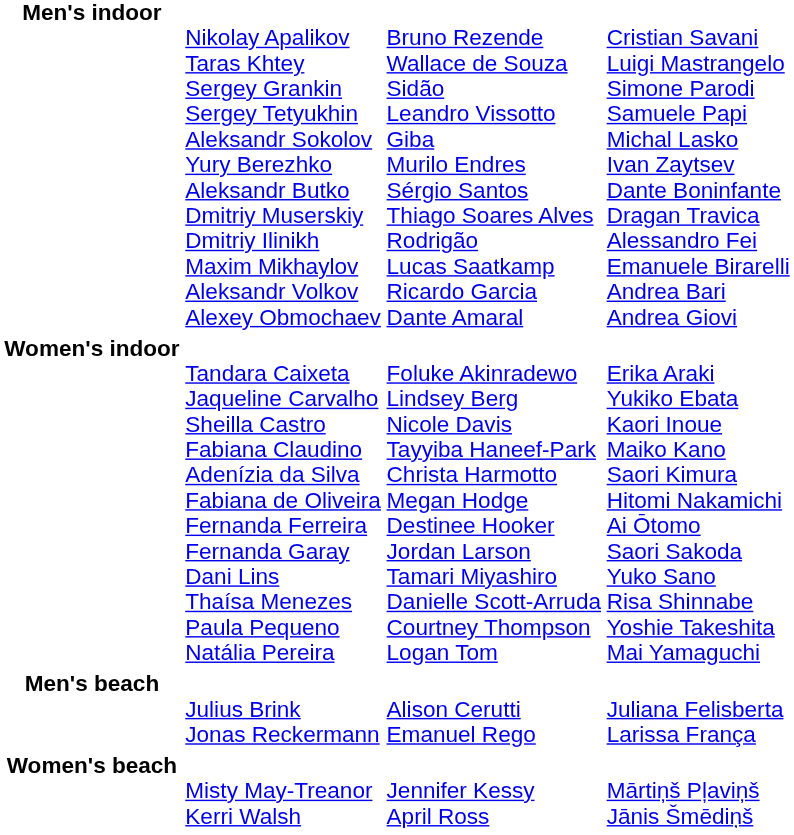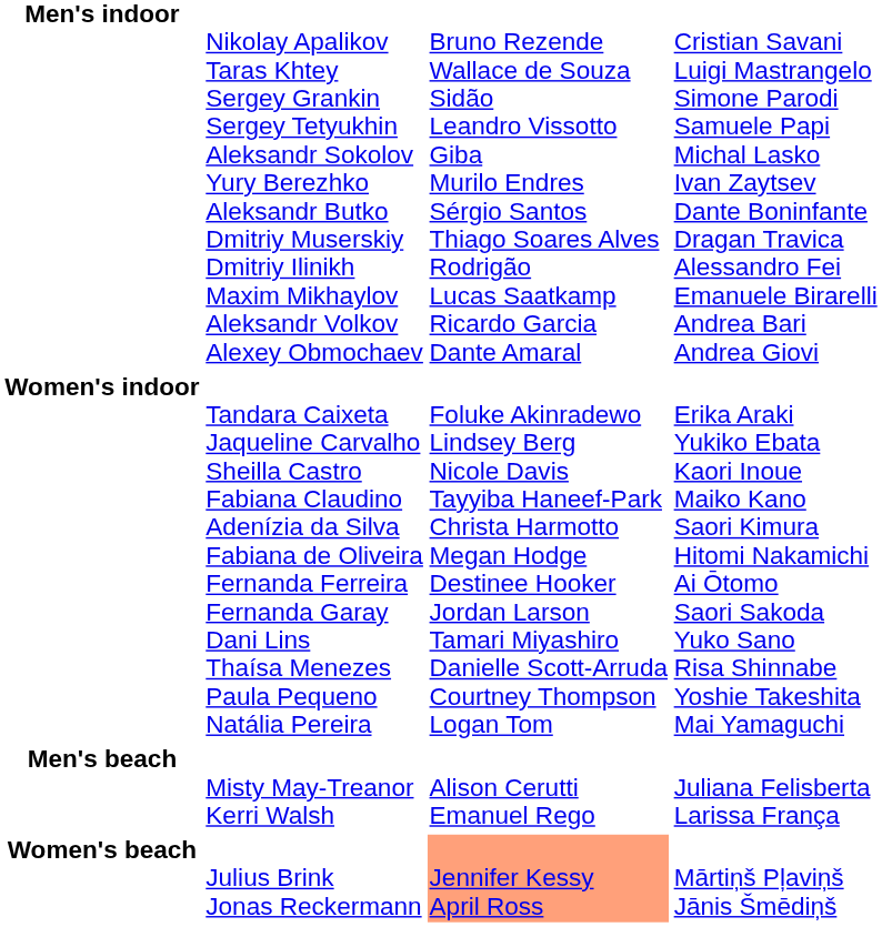 <table>
 <tr valign="top">
 <th scope="row">Men's indoor<br></th>
 <td><br><a href='#'>Nikolay Apalikov</a><br><a href='#'>Taras Khtey</a><br><a href='#'>Sergey Grankin</a><br><a href='#'>Sergey Tetyukhin</a><br><a href='#'>Aleksandr Sokolov</a><br><a href='#'>Yury Berezhko</a><br><a href='#'>Aleksandr Butko</a><br><a href='#'>Dmitriy Muserskiy</a><br><a href='#'>Dmitriy Ilinikh</a><br><a href='#'>Maxim Mikhaylov</a><br><a href='#'>Aleksandr Volkov</a><br><a href='#'>Alexey Obmochaev</a></td>
 <td><br><a href='#'>Bruno Rezende</a><br><a href='#'>Wallace de Souza</a><br><a href='#'>Sidão</a><br><a href='#'>Leandro Vissotto</a><br><a href='#'>Giba</a><br><a href='#'>Murilo Endres</a><br><a href='#'>Sérgio Santos</a><br><a href='#'>Thiago Soares Alves</a><br><a href='#'>Rodrigão</a><br><a href='#'>Lucas Saatkamp</a><br><a href='#'>Ricardo Garcia</a><br><a href='#'>Dante Amaral</a></td>
 <td><br><a href='#'>Cristian Savani</a><br><a href='#'>Luigi Mastrangelo</a><br><a href='#'>Simone Parodi</a><br><a href='#'>Samuele Papi</a><br><a href='#'>Michal Lasko</a><br><a href='#'>Ivan Zaytsev</a><br><a href='#'>Dante Boninfante</a><br><a href='#'>Dragan Travica</a><br><a href='#'>Alessandro Fei</a><br><a href='#'>Emanuele Birarelli</a><br><a href='#'>Andrea Bari</a><br><a href='#'>Andrea Giovi</a></td>
 </tr>
 <tr valign="top">
 <th scope="row">Women's indoor<br></th>
 <td><br><a href='#'>Tandara Caixeta</a><br><a href='#'>Jaqueline Carvalho</a><br><a href='#'>Sheilla Castro</a><br><a href='#'>Fabiana Claudino</a><br><a href='#'>Adenízia da Silva</a><br><a href='#'>Fabiana de Oliveira</a><br><a href='#'>Fernanda Ferreira</a><br><a href='#'>Fernanda Garay</a><br><a href='#'>Dani Lins</a><br><a href='#'>Thaísa Menezes</a><br><a href='#'>Paula Pequeno</a><br><a href='#'>Natália Pereira</a></td>
 <td><br><a href='#'>Foluke Akinradewo</a><br><a href='#'>Lindsey Berg</a><br><a href='#'>Nicole Davis</a><br><a href='#'>Tayyiba Haneef-Park</a><br><a href='#'>Christa Harmotto</a><br><a href='#'>Megan Hodge</a><br><a href='#'>Destinee Hooker</a><br><a href='#'>Jordan Larson</a><br><a href='#'>Tamari Miyashiro</a><br><a href='#'>Danielle Scott-Arruda</a><br><a href='#'>Courtney Thompson</a><br><a href='#'>Logan Tom</a></td>
 <td><br><a href='#'>Erika Araki</a><br><a href='#'>Yukiko Ebata</a><br><a href='#'>Kaori Inoue</a><br><a href='#'>Maiko Kano</a><br><a href='#'>Saori Kimura</a><br><a href='#'>Hitomi Nakamichi</a><br><a href='#'>Ai Ōtomo</a><br><a href='#'>Saori Sakoda</a><br><a href='#'>Yuko Sano</a><br><a href='#'>Risa Shinnabe</a><br><a href='#'>Yoshie Takeshita</a><br><a href='#'>Mai Yamaguchi</a></td>
 </tr>
 <tr valign="top">
 <th scope="row">Men's beach<br></th>
-<td><br><a href='#'>Julius Brink</a><br><a href='#'>Jonas Reckermann</a></td>
+<td><br><a href='#'>Misty May-Treanor</a><br><a href='#'>Kerri Walsh</a></td>
 <td><br><a href='#'>Alison Cerutti</a><br><a href='#'>Emanuel Rego</a></td>
 <td><br><a href='#'>Juliana Felisberta</a><br><a href='#'>Larissa França</a></td>
 </tr>
 <tr valign="top">
 <th scope="row">Women's beach<br></th>
-<td><br><a href='#'>Misty May-Treanor</a><br><a href='#'>Kerri Walsh</a></td>
-<td><br><a href='#'>Jennifer Kessy</a><br><a href='#'>April Ross</a></td>
+<td><br><a href='#'>Julius Brink</a><br><a href='#'>Jonas Reckermann</a></td>
+<td style="background: lightsalmon;"><br><a href='#'>Jennifer Kessy</a><br><a href='#'>April Ross</a></td>
 <td><br><a href='#'>Mārtiņš Pļaviņš</a><br><a href='#'>Jānis Šmēdiņš</a></td>
 </tr>
 </table>
